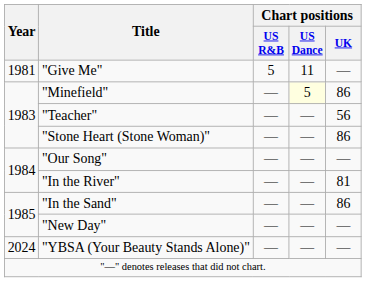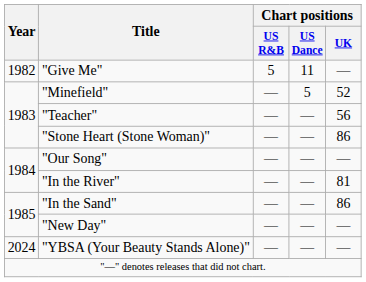 <table class="wikitable" style="text-align:center;">
 <tr>
 <th rowspan="2">Year</th>
 <th rowspan="2">Title</th>
 <th colspan="3">Chart positions</th>
 </tr>
 <tr style="font-size:smaller;">
 <th width="35"><a href='#'>US<br>R&B</a><br></th>
 <th width="35"><a href='#'>US<br>Dance</a><br></th>
 <th width="35"><a href='#'>UK</a><br></th>
 </tr>
 <tr>
-<td>1981</td>
+<td>1982</td>
 <td align="left">"Give Me"</td>
 <td>5</td>
 <td>11</td>
 <td>—</td>
 </tr>
 <tr>
 <td rowspan="3">1983</td>
 <td align="left">"Minefield"</td>
 <td>—</td>
-<td style="background: lightyellow;">5</td>
-<td>86</td>
+<td>5</td>
+<td>52</td>
 </tr>
 <tr>
 <td align="left">"Teacher"</td>
 <td>—</td>
 <td>—</td>
 <td>56</td>
 </tr>
 <tr>
 <td align="left">"Stone Heart (Stone Woman)"</td>
 <td>—</td>
 <td>—</td>
 <td>86</td>
 </tr>
 <tr>
 <td rowspan="2">1984</td>
 <td align="left">"Our Song"</td>
 <td>—</td>
 <td>—</td>
 <td>—</td>
 </tr>
 <tr>
 <td align="left">"In the River"</td>
 <td>—</td>
 <td>—</td>
 <td>81</td>
 </tr>
 <tr>
 <td rowspan="2">1985</td>
 <td align="left">"In the Sand"</td>
 <td>—</td>
 <td>—</td>
 <td>86</td>
 </tr>
 <tr>
 <td align="left">"New Day"</td>
 <td>—</td>
 <td>—</td>
 <td>—</td>
 </tr>
 <tr>
 <td>2024</td>
 <td align= "left">"YBSA (Your Beauty Stands Alone)"</td>
 <td>—</td>
 <td>—</td>
 <td>—</td>
 </tr>
 <tr>
 <td colspan="5" style="text-align:center; font-size:9pt;">"—" denotes releases that did not chart.</td>
 </tr>
 </table>
